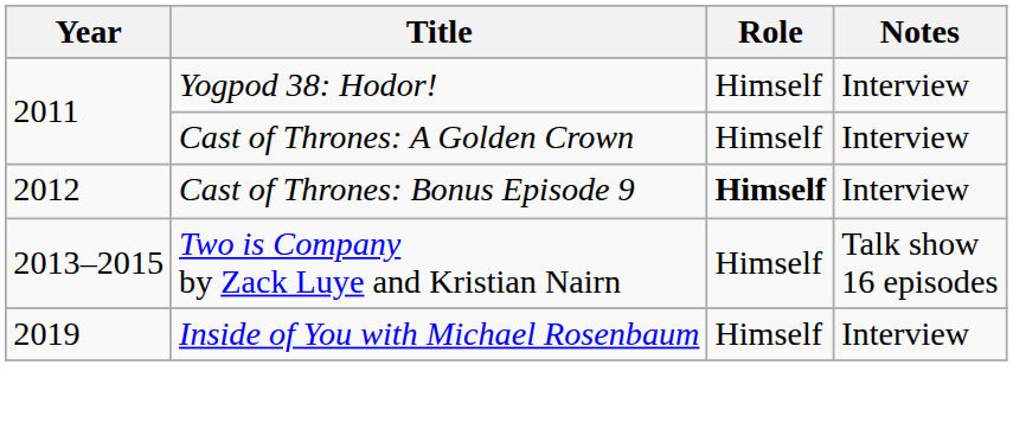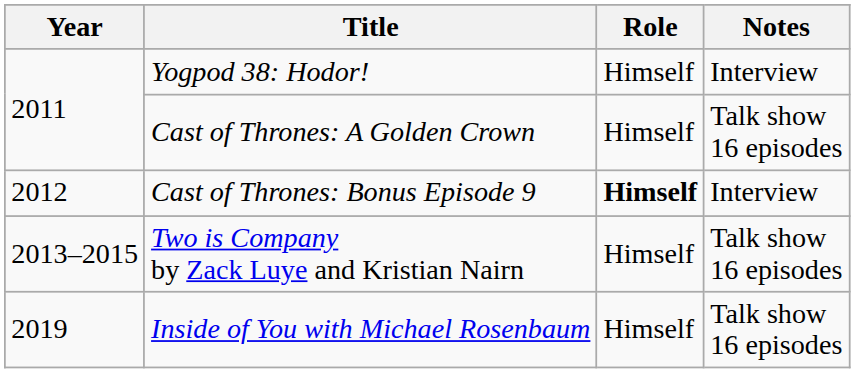 <table class="wikitable sortable">
 <tr>
 <th>Year</th>
 <th>Title</th>
 <th>Role</th>
 <th>Notes</th>
 </tr>
 <tr>
 <td rowspan="2">2011</td>
 <td><em>Yogpod 38: Hodor!</em></td>
 <td>Himself</td>
 <td>Interview</td>
 </tr>
 <tr>
 <td><em>Cast of Thrones: A Golden Crown</em></td>
 <td>Himself</td>
-<td>Interview</td>
+<td>Talk show<br>16 episodes</td>
 </tr>
 <tr>
 <td>2012</td>
 <td><em>Cast of Thrones: Bonus Episode 9</em></td>
 <td><strong>Himself</strong></td>
 <td>Interview</td>
 </tr>
 <tr>
 <td>2013–2015</td>
 <td><em><a href='#'>Two is Company</a></em> <br> by <a href='#'>Zack Luye</a> and Kristian Nairn</td>
 <td>Himself</td>
 <td>Talk show<br>16 episodes</td>
 </tr>
 <tr>
 <td>2019</td>
 <td><em><a href='#'>Inside of You with Michael Rosenbaum</a></em></td>
 <td>Himself</td>
-<td>Interview</td>
+<td>Talk show<br>16 episodes</td>
 </tr>
 </table>
